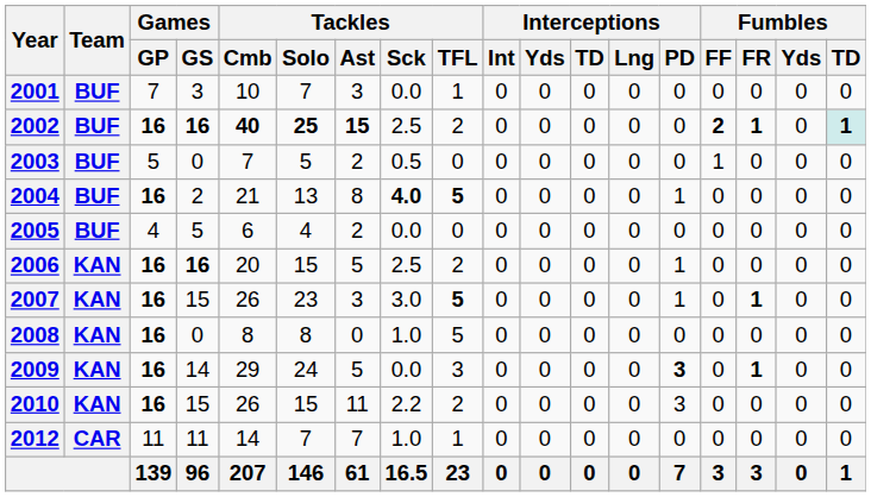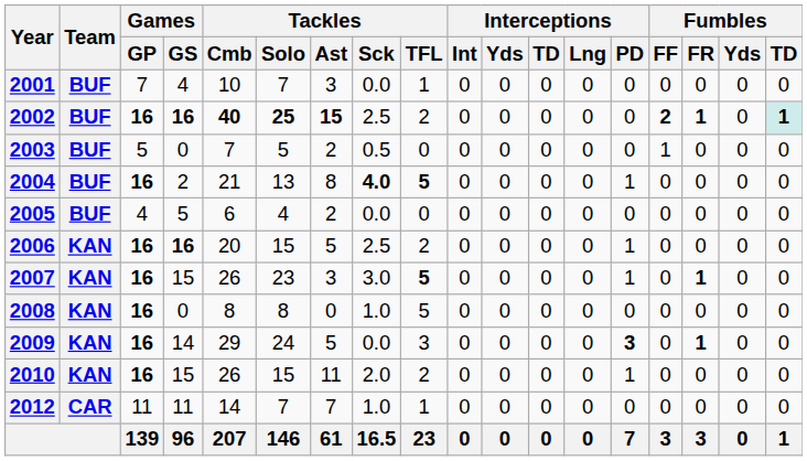 <table class="wikitable" style="text-align:center">
 <tr>
 <th rowspan="2">Year</th>
 <th rowspan="2">Team</th>
 <th colspan="2">Games</th>
 <th colspan="5">Tackles</th>
 <th colspan="5">Interceptions</th>
 <th colspan="4">Fumbles</th>
 </tr>
 <tr>
 <th>GP</th>
 <th>GS</th>
 <th>Cmb</th>
 <th>Solo</th>
 <th>Ast</th>
 <th>Sck</th>
 <th>TFL</th>
 <th>Int</th>
 <th>Yds</th>
 <th>TD</th>
 <th>Lng</th>
 <th>PD</th>
 <th>FF</th>
 <th>FR</th>
 <th>Yds</th>
 <th>TD</th>
 </tr>
 <tr>
 <th><a href='#'>2001</a></th>
 <th><a href='#'>BUF</a></th>
 <td>7</td>
-<td>3</td>
+<td>4</td>
 <td>10</td>
 <td>7</td>
 <td>3</td>
 <td>0.0</td>
 <td>1</td>
 <td>0</td>
 <td>0</td>
 <td>0</td>
 <td>0</td>
 <td>0</td>
 <td>0</td>
 <td>0</td>
 <td>0</td>
 <td>0</td>
 </tr>
 <tr>
 <th><a href='#'>2002</a></th>
 <th><a href='#'>BUF</a></th>
 <td><strong>16</strong></td>
 <td><strong>16</strong></td>
 <td><strong>40</strong></td>
 <td><strong>25</strong></td>
 <td><strong>15</strong></td>
 <td>2.5</td>
 <td>2</td>
 <td>0</td>
 <td>0</td>
 <td>0</td>
 <td>0</td>
 <td>0</td>
 <td><strong>2</strong></td>
 <td><strong>1</strong></td>
 <td>0</td>
 <td style="background:#cfecec; width:3em;"><strong>1</strong></td>
 </tr>
 <tr>
 <th><a href='#'>2003</a></th>
 <th><a href='#'>BUF</a></th>
 <td>5</td>
 <td>0</td>
 <td>7</td>
 <td>5</td>
 <td>2</td>
 <td>0.5</td>
 <td>0</td>
 <td>0</td>
 <td>0</td>
 <td>0</td>
 <td>0</td>
 <td>0</td>
 <td>1</td>
 <td>0</td>
 <td>0</td>
 <td>0</td>
 </tr>
 <tr>
 <th><a href='#'>2004</a></th>
 <th><a href='#'>BUF</a></th>
 <td><strong>16</strong></td>
 <td>2</td>
 <td>21</td>
 <td>13</td>
 <td>8</td>
 <td><strong>4.0</strong></td>
 <td><strong>5</strong></td>
 <td>0</td>
 <td>0</td>
 <td>0</td>
 <td>0</td>
 <td>1</td>
 <td>0</td>
 <td>0</td>
 <td>0</td>
 <td>0</td>
 </tr>
 <tr>
 <th><a href='#'>2005</a></th>
 <th><a href='#'>BUF</a></th>
 <td>4</td>
 <td>5</td>
 <td>6</td>
 <td>4</td>
 <td>2</td>
 <td>0.0</td>
 <td>0</td>
 <td>0</td>
 <td>0</td>
 <td>0</td>
 <td>0</td>
 <td>0</td>
 <td>0</td>
 <td>0</td>
 <td>0</td>
 <td>0</td>
 </tr>
 <tr>
 <th><a href='#'>2006</a></th>
 <th><a href='#'>KAN</a></th>
 <td><strong>16</strong></td>
 <td><strong>16</strong></td>
 <td>20</td>
 <td>15</td>
 <td>5</td>
 <td>2.5</td>
 <td>2</td>
 <td>0</td>
 <td>0</td>
 <td>0</td>
 <td>0</td>
 <td>1</td>
 <td>0</td>
 <td>0</td>
 <td>0</td>
 <td>0</td>
 </tr>
 <tr>
 <th><a href='#'>2007</a></th>
 <th><a href='#'>KAN</a></th>
 <td><strong>16</strong></td>
 <td>15</td>
 <td>26</td>
 <td>23</td>
 <td>3</td>
 <td>3.0</td>
 <td><strong>5</strong></td>
 <td>0</td>
 <td>0</td>
 <td>0</td>
 <td>0</td>
 <td>1</td>
 <td>0</td>
 <td><strong>1</strong></td>
 <td>0</td>
 <td>0</td>
 </tr>
 <tr>
 <th><a href='#'>2008</a></th>
 <th><a href='#'>KAN</a></th>
 <td><strong>16</strong></td>
 <td>0</td>
 <td>8</td>
 <td>8</td>
 <td>0</td>
 <td>1.0</td>
 <td>5</td>
 <td>0</td>
 <td>0</td>
 <td>0</td>
 <td>0</td>
 <td>0</td>
 <td>0</td>
 <td>0</td>
 <td>0</td>
 <td>0</td>
 </tr>
 <tr>
 <th><a href='#'>2009</a></th>
 <th><a href='#'>KAN</a></th>
 <td><strong>16</strong></td>
 <td>14</td>
 <td>29</td>
 <td>24</td>
 <td>5</td>
 <td>0.0</td>
 <td>3</td>
 <td>0</td>
 <td>0</td>
 <td>0</td>
 <td>0</td>
 <td><strong>3</strong></td>
 <td>0</td>
 <td><strong>1</strong></td>
 <td>0</td>
 <td>0</td>
 </tr>
 <tr>
 <th><a href='#'>2010</a></th>
 <th><a href='#'>KAN</a></th>
 <td><strong>16</strong></td>
 <td>15</td>
 <td>26</td>
 <td>15</td>
 <td>11</td>
-<td>2.2</td>
+<td>2.0</td>
 <td>2</td>
 <td>0</td>
 <td>0</td>
 <td>0</td>
 <td>0</td>
-<td>3</td>
+<td>1</td>
 <td>0</td>
 <td>0</td>
 <td>0</td>
 <td>0</td>
 </tr>
 <tr>
 <th><a href='#'>2012</a></th>
 <th><a href='#'>CAR</a></th>
 <td>11</td>
 <td>11</td>
 <td>14</td>
 <td>7</td>
 <td>7</td>
 <td>1.0</td>
 <td>1</td>
 <td>0</td>
 <td>0</td>
 <td>0</td>
 <td>0</td>
 <td>0</td>
 <td>0</td>
 <td>0</td>
 <td>0</td>
 <td>0</td>
 </tr>
 <tr>
 <th colspan="2"></th>
 <th>139</th>
 <th>96</th>
 <th>207</th>
 <th>146</th>
 <th>61</th>
 <th>16.5</th>
 <th>23</th>
 <th>0</th>
 <th>0</th>
 <th>0</th>
 <th>0</th>
 <th>7</th>
 <th>3</th>
 <th>3</th>
 <th>0</th>
 <th>1</th>
 </tr>
 </table>
